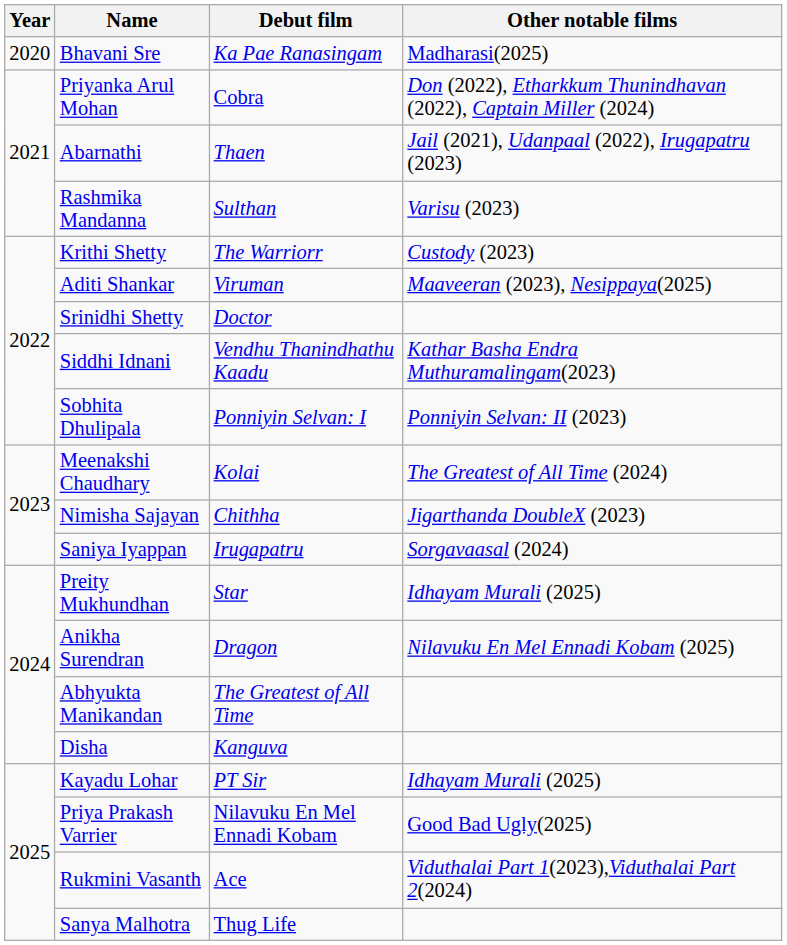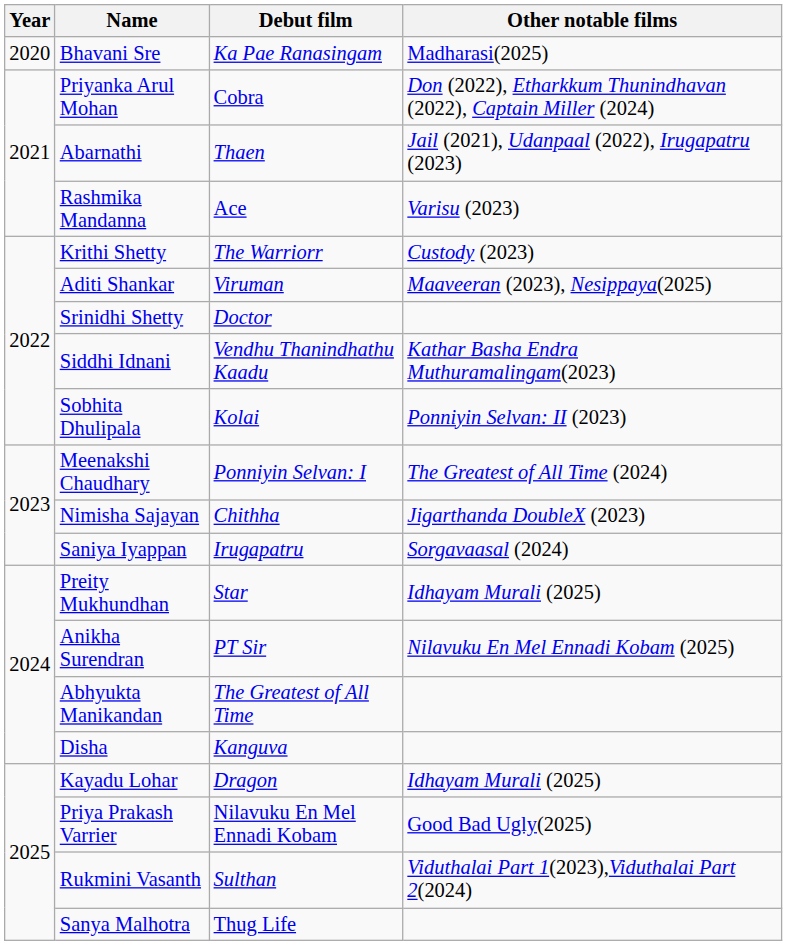 <table class="wikitable sortable">
 <tr>
 <th>Year</th>
 <th>Name</th>
 <th>Debut film</th>
 <th class="unsortable">Other notable films</th>
 </tr>
 <tr>
 <td rowspan="1">2020</td>
 <td><a href='#'>Bhavani Sre</a></td>
 <td><em><a href='#'>Ka Pae Ranasingam</a></em></td>
 <td><a href='#'>Madharasi</a>(2025)</td>
 </tr>
 <tr>
 <td rowspan="3">2021</td>
 <td><a href='#'>Priyanka Arul Mohan</a></td>
 <td><a href='#'>Cobra</a></td>
 <td><a href='#'><em>Don</em></a> (2022), <em><a href='#'>Etharkkum Thunindhavan</a></em> (2022), <a href='#'><em>Captain Miller</em></a> (2024)</td>
 </tr>
 <tr>
 <td><a href='#'>Abarnathi</a></td>
 <td><em><a href='#'>Thaen</a></em></td>
 <td><em><a href='#'>Jail</a></em> (2021), <em><a href='#'>Udanpaal</a></em> (2022), <em><a href='#'>Irugapatru</a></em> (2023)</td>
 </tr>
 <tr>
 <td><a href='#'>Rashmika Mandanna</a></td>
-<td><em><a href='#'>Sulthan</a></em></td>
+<td><a href='#'>Ace</a></td>
 <td><em><a href='#'>Varisu</a></em> (2023)</td>
 </tr>
 <tr>
 <td rowspan="5">2022</td>
 <td><a href='#'>Krithi Shetty</a></td>
 <td><em><a href='#'>The Warriorr</a></em></td>
 <td><a href='#'><em>Custody</em></a> (2023)</td>
 </tr>
 <tr>
 <td><a href='#'>Aditi Shankar</a></td>
 <td><em><a href='#'>Viruman</a></em></td>
 <td><em><a href='#'>Maaveeran</a></em> (2023), <em><a href='#'>Nesippaya</a></em>(2025)</td>
 </tr>
 <tr>
 <td><a href='#'>Srinidhi Shetty</a></td>
 <td><em><a href='#'>Doctor</a></em></td>
 <td></td>
 </tr>
 <tr>
 <td><a href='#'>Siddhi Idnani</a></td>
 <td><em><a href='#'>Vendhu Thanindhathu Kaadu</a> </em></td>
 <td><em><a href='#'>Kathar Basha Endra Muthuramalingam</a></em>(2023)</td>
 </tr>
 <tr>
 <td><a href='#'>Sobhita Dhulipala</a></td>
-<td><em><a href='#'>Ponniyin Selvan: I</a></em></td>
+<td><em><a href='#'>Kolai</a></em></td>
 <td><em><a href='#'>Ponniyin Selvan: II</a></em> (2023)</td>
 </tr>
 <tr>
 <td rowspan="3">2023</td>
 <td><a href='#'>Meenakshi Chaudhary</a></td>
-<td><em><a href='#'>Kolai</a></em></td>
+<td><em><a href='#'>Ponniyin Selvan: I</a></em></td>
 <td><em><a href='#'>The Greatest of All Time</a></em> (2024)</td>
 </tr>
 <tr>
 <td><a href='#'>Nimisha Sajayan</a></td>
 <td><em><a href='#'>Chithha</a></em></td>
 <td><em><a href='#'>Jigarthanda DoubleX</a></em> (2023)</td>
 </tr>
 <tr>
 <td><a href='#'>Saniya Iyappan</a></td>
 <td><em><a href='#'>Irugapatru</a></em></td>
 <td><em><a href='#'>Sorgavaasal</a></em> (2024)</td>
 </tr>
 <tr>
 <td rowspan="4">2024</td>
 <td><a href='#'>Preity Mukhundhan</a></td>
 <td><em><a href='#'>Star</a></em></td>
 <td><em><a href='#'>Idhayam Murali</a></em> (2025)</td>
 </tr>
 <tr>
 <td><a href='#'>Anikha Surendran</a></td>
-<td><em><a href='#'>Dragon</a></em></td>
+<td><em><a href='#'>PT Sir</a></em></td>
 <td><em><a href='#'>Nilavuku En Mel Ennadi Kobam</a></em> (2025)</td>
 </tr>
 <tr>
 <td><a href='#'>Abhyukta Manikandan</a></td>
 <td><em><a href='#'>The Greatest of All Time</a></em></td>
 <td></td>
 </tr>
 <tr>
 <td><a href='#'>Disha</a></td>
 <td><em><a href='#'>Kanguva</a></em></td>
 <td></td>
 </tr>
 <tr>
 <td rowspan=4>2025</td>
 <td><a href='#'>Kayadu Lohar</a></td>
-<td><em><a href='#'>PT Sir</a></em></td>
+<td><em><a href='#'>Dragon</a></em></td>
 <td><em><a href='#'>Idhayam Murali</a></em> (2025)</td>
 </tr>
 <tr>
 <td><a href='#'>Priya Prakash Varrier</a></td>
 <td><a href='#'>Nilavuku En Mel Ennadi Kobam</a></td>
 <td><a href='#'>Good Bad Ugly</a>(2025)</td>
 </tr>
 <tr>
 <td><a href='#'>Rukmini Vasanth</a></td>
-<td><a href='#'>Ace</a></td>
+<td><em><a href='#'>Sulthan</a></em></td>
 <td><em><a href='#'>Viduthalai Part 1</a></em>(2023),<em><a href='#'>Viduthalai Part 2</a></em>(2024)</td>
 </tr>
 <tr>
 <td><a href='#'>Sanya Malhotra</a></td>
 <td><a href='#'>Thug Life</a></td>
 <td></td>
 </tr>
 </table>
